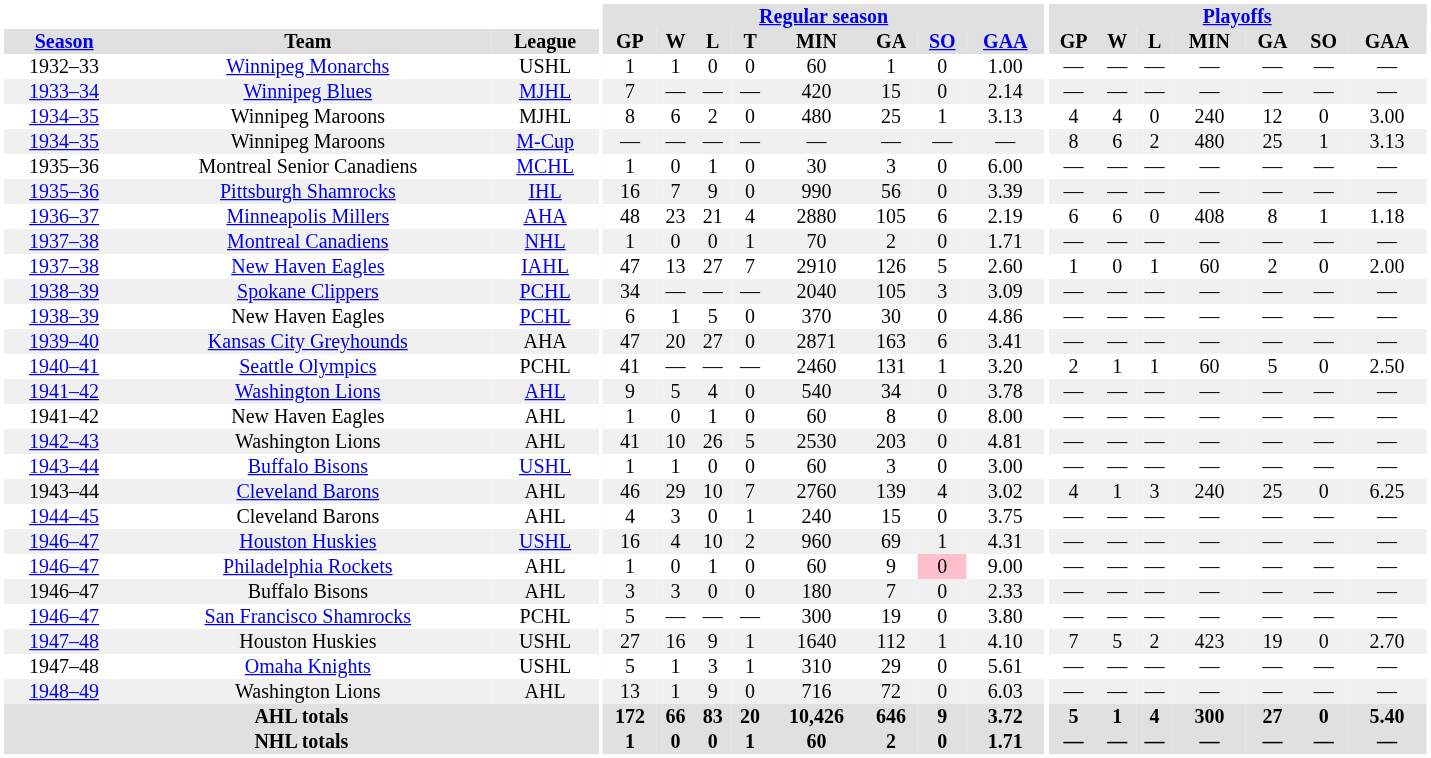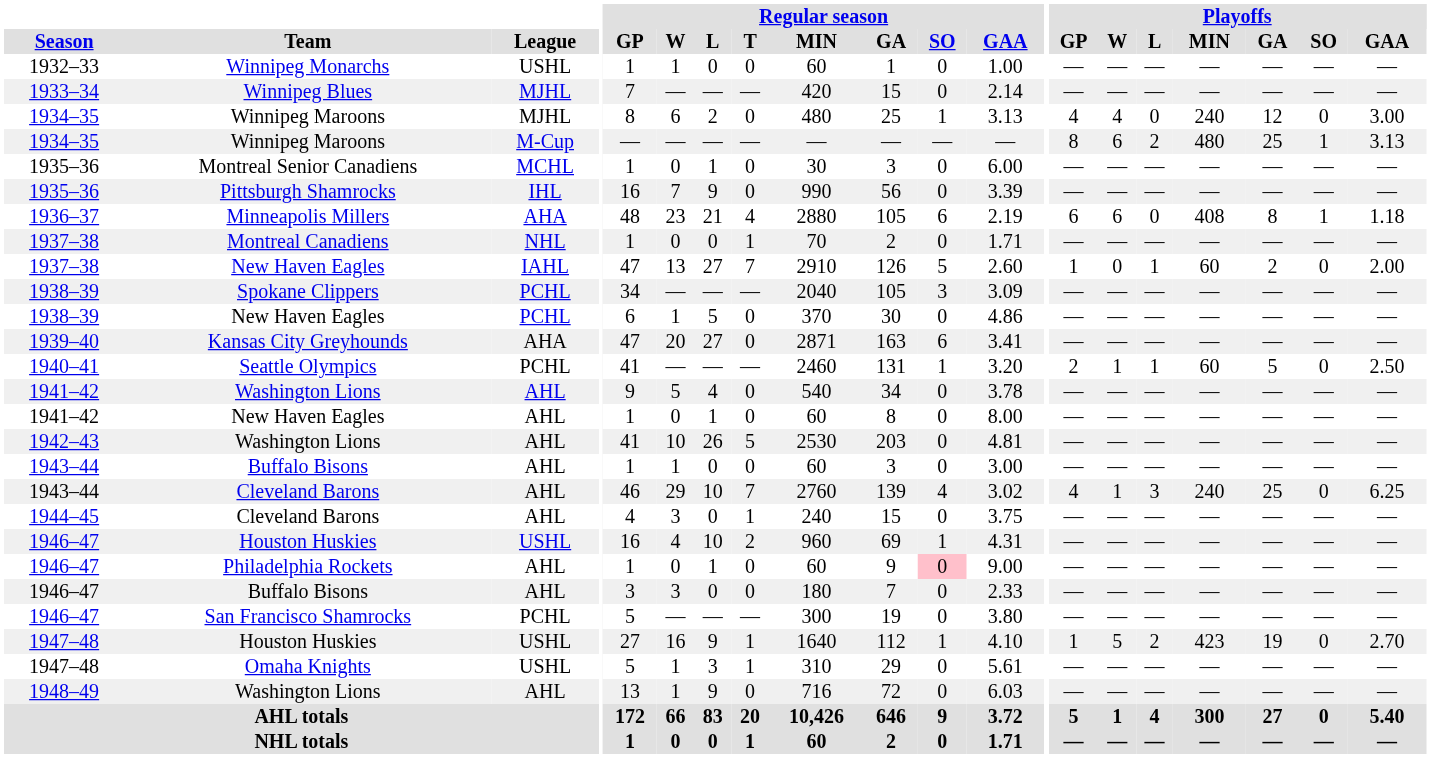 <table border="0" cellpadding="1" cellspacing="0" style="width:90%; text-align:center;">
 <tr bgcolor="#e0e0e0">
 <th colspan="3" bgcolor="#ffffff"></th>
 <th rowspan="99" bgcolor="#ffffff"></th>
 <th colspan="8" bgcolor="#e0e0e0"><a href='#'>Regular season</a></th>
 <th rowspan="99" bgcolor="#ffffff"></th>
 <th colspan="7" bgcolor="#e0e0e0"><a href='#'>Playoffs</a></th>
 </tr>
 <tr bgcolor="#e0e0e0">
 <th><a href='#'>Season</a></th>
 <th>Team</th>
 <th>League</th>
 <th>GP</th>
 <th>W</th>
 <th>L</th>
 <th>T</th>
 <th>MIN</th>
 <th>GA</th>
 <th><a href='#'>SO</a></th>
 <th><a href='#'>GAA</a></th>
 <th>GP</th>
 <th>W</th>
 <th>L</th>
 <th>MIN</th>
 <th>GA</th>
 <th>SO</th>
 <th>GAA</th>
 </tr>
 <tr>
 <td>1932–33</td>
 <td><a href='#'>Winnipeg Monarchs</a></td>
 <td>USHL</td>
 <td>1</td>
 <td>1</td>
 <td>0</td>
 <td>0</td>
 <td>60</td>
 <td>1</td>
 <td>0</td>
 <td>1.00</td>
 <td>—</td>
 <td>—</td>
 <td>—</td>
 <td>—</td>
 <td>—</td>
 <td>—</td>
 <td>—</td>
 </tr>
 <tr bgcolor="#f0f0f0">
 <td><a href='#'>1933–34</a></td>
 <td><a href='#'>Winnipeg Blues</a></td>
 <td><a href='#'>MJHL</a></td>
 <td>7</td>
 <td>—</td>
 <td>—</td>
 <td>—</td>
 <td>420</td>
 <td>15</td>
 <td>0</td>
 <td>2.14</td>
 <td>—</td>
 <td>—</td>
 <td>—</td>
 <td>—</td>
 <td>—</td>
 <td>—</td>
 <td>—</td>
 </tr>
 <tr>
 <td><a href='#'>1934–35</a></td>
 <td>Winnipeg Maroons</td>
 <td>MJHL</td>
 <td>8</td>
 <td>6</td>
 <td>2</td>
 <td>0</td>
 <td>480</td>
 <td>25</td>
 <td>1</td>
 <td>3.13</td>
 <td>4</td>
 <td>4</td>
 <td>0</td>
 <td>240</td>
 <td>12</td>
 <td>0</td>
 <td>3.00</td>
 </tr>
 <tr bgcolor="#f0f0f0">
 <td><a href='#'>1934–35</a></td>
 <td>Winnipeg Maroons</td>
 <td><a href='#'>M-Cup</a></td>
 <td>—</td>
 <td>—</td>
 <td>—</td>
 <td>—</td>
 <td>—</td>
 <td>—</td>
 <td>—</td>
 <td>—</td>
 <td>8</td>
 <td>6</td>
 <td>2</td>
 <td>480</td>
 <td>25</td>
 <td>1</td>
 <td>3.13</td>
 </tr>
 <tr>
 <td>1935–36</td>
 <td>Montreal Senior Canadiens</td>
 <td><a href='#'>MCHL</a></td>
 <td>1</td>
 <td>0</td>
 <td>1</td>
 <td>0</td>
 <td>30</td>
 <td>3</td>
 <td>0</td>
 <td>6.00</td>
 <td>—</td>
 <td>—</td>
 <td>—</td>
 <td>—</td>
 <td>—</td>
 <td>—</td>
 <td>—</td>
 </tr>
 <tr bgcolor="#f0f0f0">
 <td><a href='#'>1935–36</a></td>
 <td><a href='#'>Pittsburgh Shamrocks</a></td>
 <td><a href='#'>IHL</a></td>
 <td>16</td>
 <td>7</td>
 <td>9</td>
 <td>0</td>
 <td>990</td>
 <td>56</td>
 <td>0</td>
 <td>3.39</td>
 <td>—</td>
 <td>—</td>
 <td>—</td>
 <td>—</td>
 <td>—</td>
 <td>—</td>
 <td>—</td>
 </tr>
 <tr>
 <td><a href='#'>1936–37</a></td>
 <td><a href='#'>Minneapolis Millers</a></td>
 <td><a href='#'>AHA</a></td>
 <td>48</td>
 <td>23</td>
 <td>21</td>
 <td>4</td>
 <td>2880</td>
 <td>105</td>
 <td>6</td>
 <td>2.19</td>
 <td>6</td>
 <td>6</td>
 <td>0</td>
 <td>408</td>
 <td>8</td>
 <td>1</td>
 <td>1.18</td>
 </tr>
 <tr bgcolor="#f0f0f0">
 <td><a href='#'>1937–38</a></td>
 <td><a href='#'>Montreal Canadiens</a></td>
 <td><a href='#'>NHL</a></td>
 <td>1</td>
 <td>0</td>
 <td>0</td>
 <td>1</td>
 <td>70</td>
 <td>2</td>
 <td>0</td>
 <td>1.71</td>
 <td>—</td>
 <td>—</td>
 <td>—</td>
 <td>—</td>
 <td>—</td>
 <td>—</td>
 <td>—</td>
 </tr>
 <tr>
 <td><a href='#'>1937–38</a></td>
 <td><a href='#'>New Haven Eagles</a></td>
 <td><a href='#'>IAHL</a></td>
 <td>47</td>
 <td>13</td>
 <td>27</td>
 <td>7</td>
 <td>2910</td>
 <td>126</td>
 <td>5</td>
 <td>2.60</td>
 <td>1</td>
 <td>0</td>
 <td>1</td>
 <td>60</td>
 <td>2</td>
 <td>0</td>
 <td>2.00</td>
 </tr>
 <tr bgcolor="#f0f0f0">
 <td><a href='#'>1938–39</a></td>
 <td><a href='#'>Spokane Clippers</a></td>
 <td><a href='#'>PCHL</a></td>
 <td>34</td>
 <td>—</td>
 <td>—</td>
 <td>—</td>
 <td>2040</td>
 <td>105</td>
 <td>3</td>
 <td>3.09</td>
 <td>—</td>
 <td>—</td>
 <td>—</td>
 <td>—</td>
 <td>—</td>
 <td>—</td>
 <td>—</td>
 </tr>
 <tr>
 <td><a href='#'>1938–39</a></td>
 <td>New Haven Eagles</td>
 <td><a href='#'>PCHL</a></td>
 <td>6</td>
 <td>1</td>
 <td>5</td>
 <td>0</td>
 <td>370</td>
 <td>30</td>
 <td>0</td>
 <td>4.86</td>
 <td>—</td>
 <td>—</td>
 <td>—</td>
 <td>—</td>
 <td>—</td>
 <td>—</td>
 <td>—</td>
 </tr>
 <tr bgcolor="#f0f0f0">
 <td><a href='#'>1939–40</a></td>
 <td><a href='#'>Kansas City Greyhounds</a></td>
 <td>AHA</td>
 <td>47</td>
 <td>20</td>
 <td>27</td>
 <td>0</td>
 <td>2871</td>
 <td>163</td>
 <td>6</td>
 <td>3.41</td>
 <td>—</td>
 <td>—</td>
 <td>—</td>
 <td>—</td>
 <td>—</td>
 <td>—</td>
 <td>—</td>
 </tr>
 <tr>
 <td><a href='#'>1940–41</a></td>
 <td><a href='#'>Seattle Olympics</a></td>
 <td>PCHL</td>
 <td>41</td>
 <td>—</td>
 <td>—</td>
 <td>—</td>
 <td>2460</td>
 <td>131</td>
 <td>1</td>
 <td>3.20</td>
 <td>2</td>
 <td>1</td>
 <td>1</td>
 <td>60</td>
 <td>5</td>
 <td>0</td>
 <td>2.50</td>
 </tr>
 <tr bgcolor="#f0f0f0">
 <td><a href='#'>1941–42</a></td>
 <td><a href='#'>Washington Lions</a></td>
 <td><a href='#'>AHL</a></td>
 <td>9</td>
 <td>5</td>
 <td>4</td>
 <td>0</td>
 <td>540</td>
 <td>34</td>
 <td>0</td>
 <td>3.78</td>
 <td>—</td>
 <td>—</td>
 <td>—</td>
 <td>—</td>
 <td>—</td>
 <td>—</td>
 <td>—</td>
 </tr>
 <tr>
 <td>1941–42</td>
 <td>New Haven Eagles</td>
 <td>AHL</td>
 <td>1</td>
 <td>0</td>
 <td>1</td>
 <td>0</td>
 <td>60</td>
 <td>8</td>
 <td>0</td>
 <td>8.00</td>
 <td>—</td>
 <td>—</td>
 <td>—</td>
 <td>—</td>
 <td>—</td>
 <td>—</td>
 <td>—</td>
 </tr>
 <tr bgcolor="#f0f0f0">
 <td><a href='#'>1942–43</a></td>
 <td>Washington Lions</td>
 <td>AHL</td>
 <td>41</td>
 <td>10</td>
 <td>26</td>
 <td>5</td>
 <td>2530</td>
 <td>203</td>
 <td>0</td>
 <td>4.81</td>
 <td>—</td>
 <td>—</td>
 <td>—</td>
 <td>—</td>
 <td>—</td>
 <td>—</td>
 <td>—</td>
 </tr>
 <tr>
 <td><a href='#'>1943–44</a></td>
 <td><a href='#'>Buffalo Bisons</a></td>
-<td><a href='#'>USHL</a></td>
+<td>AHL</td>
 <td>1</td>
 <td>1</td>
 <td>0</td>
 <td>0</td>
 <td>60</td>
 <td>3</td>
 <td>0</td>
 <td>3.00</td>
 <td>—</td>
 <td>—</td>
 <td>—</td>
 <td>—</td>
 <td>—</td>
 <td>—</td>
 <td>—</td>
 </tr>
 <tr bgcolor="#f0f0f0">
 <td>1943–44</td>
 <td><a href='#'>Cleveland Barons</a></td>
 <td>AHL</td>
 <td>46</td>
 <td>29</td>
 <td>10</td>
 <td>7</td>
 <td>2760</td>
 <td>139</td>
 <td>4</td>
 <td>3.02</td>
 <td>4</td>
 <td>1</td>
 <td>3</td>
 <td>240</td>
 <td>25</td>
 <td>0</td>
 <td>6.25</td>
 </tr>
 <tr>
 <td><a href='#'>1944–45</a></td>
 <td>Cleveland Barons</td>
 <td>AHL</td>
 <td>4</td>
 <td>3</td>
 <td>0</td>
 <td>1</td>
 <td>240</td>
 <td>15</td>
 <td>0</td>
 <td>3.75</td>
 <td>—</td>
 <td>—</td>
 <td>—</td>
 <td>—</td>
 <td>—</td>
 <td>—</td>
 <td>—</td>
 </tr>
 <tr bgcolor="#f0f0f0">
 <td><a href='#'>1946–47</a></td>
 <td><a href='#'>Houston Huskies</a></td>
 <td><a href='#'>USHL</a></td>
 <td>16</td>
 <td>4</td>
 <td>10</td>
 <td>2</td>
 <td>960</td>
 <td>69</td>
 <td>1</td>
 <td>4.31</td>
 <td>—</td>
 <td>—</td>
 <td>—</td>
 <td>—</td>
 <td>—</td>
 <td>—</td>
 <td>—</td>
 </tr>
 <tr>
 <td><a href='#'>1946–47</a></td>
 <td><a href='#'>Philadelphia Rockets</a></td>
 <td>AHL</td>
 <td>1</td>
 <td>0</td>
 <td>1</td>
 <td>0</td>
 <td>60</td>
 <td>9</td>
 <td style="background: pink;">0</td>
 <td>9.00</td>
 <td>—</td>
 <td>—</td>
 <td>—</td>
 <td>—</td>
 <td>—</td>
 <td>—</td>
 <td>—</td>
 </tr>
 <tr bgcolor="#f0f0f0">
 <td>1946–47</td>
 <td>Buffalo Bisons</td>
 <td>AHL</td>
 <td>3</td>
 <td>3</td>
 <td>0</td>
 <td>0</td>
 <td>180</td>
 <td>7</td>
 <td>0</td>
 <td>2.33</td>
 <td>—</td>
 <td>—</td>
 <td>—</td>
 <td>—</td>
 <td>—</td>
 <td>—</td>
 <td>—</td>
 </tr>
 <tr>
 <td><a href='#'>1946–47</a></td>
 <td><a href='#'>San Francisco Shamrocks</a></td>
 <td>PCHL</td>
 <td>5</td>
 <td>—</td>
 <td>—</td>
 <td>—</td>
 <td>300</td>
 <td>19</td>
 <td>0</td>
 <td>3.80</td>
 <td>—</td>
 <td>—</td>
 <td>—</td>
 <td>—</td>
 <td>—</td>
 <td>—</td>
 <td>—</td>
 </tr>
 <tr bgcolor="#f0f0f0">
 <td><a href='#'>1947–48</a></td>
 <td>Houston Huskies</td>
 <td>USHL</td>
 <td>27</td>
 <td>16</td>
 <td>9</td>
 <td>1</td>
 <td>1640</td>
 <td>112</td>
 <td>1</td>
 <td>4.10</td>
-<td>7</td>
+<td>1</td>
 <td>5</td>
 <td>2</td>
 <td>423</td>
 <td>19</td>
 <td>0</td>
 <td>2.70</td>
 </tr>
 <tr>
 <td>1947–48</td>
 <td><a href='#'>Omaha Knights</a></td>
 <td>USHL</td>
 <td>5</td>
 <td>1</td>
 <td>3</td>
 <td>1</td>
 <td>310</td>
 <td>29</td>
 <td>0</td>
 <td>5.61</td>
 <td>—</td>
 <td>—</td>
 <td>—</td>
 <td>—</td>
 <td>—</td>
 <td>—</td>
 <td>—</td>
 </tr>
 <tr bgcolor="#f0f0f0">
 <td><a href='#'>1948–49</a></td>
 <td>Washington Lions</td>
 <td>AHL</td>
 <td>13</td>
 <td>1</td>
 <td>9</td>
 <td>0</td>
 <td>716</td>
 <td>72</td>
 <td>0</td>
 <td>6.03</td>
 <td>—</td>
 <td>—</td>
 <td>—</td>
 <td>—</td>
 <td>—</td>
 <td>—</td>
 <td>—</td>
 </tr>
 <tr bgcolor="#e0e0e0">
 <th colspan=3>AHL totals</th>
 <th>172</th>
 <th>66</th>
 <th>83</th>
 <th>20</th>
 <th>10,426</th>
 <th>646</th>
 <th>9</th>
 <th>3.72</th>
 <th>5</th>
 <th>1</th>
 <th>4</th>
 <th>300</th>
 <th>27</th>
 <th>0</th>
 <th>5.40</th>
 </tr>
 <tr bgcolor="#e0e0e0">
 <th colspan=3>NHL totals</th>
 <th>1</th>
 <th>0</th>
 <th>0</th>
 <th>1</th>
 <th>60</th>
 <th>2</th>
 <th>0</th>
 <th>1.71</th>
 <th>—</th>
 <th>—</th>
 <th>—</th>
 <th>—</th>
 <th>—</th>
 <th>—</th>
 <th>—</th>
 </tr>
 </table>
